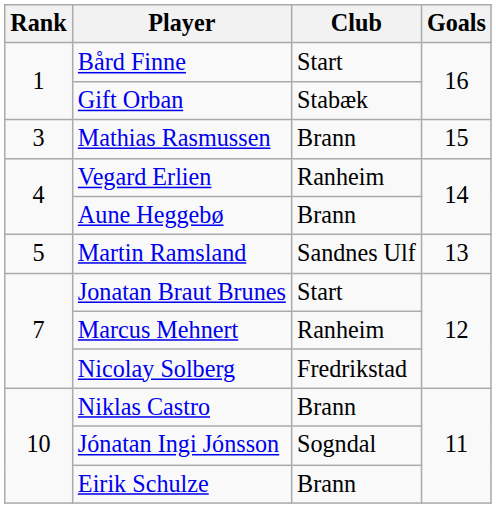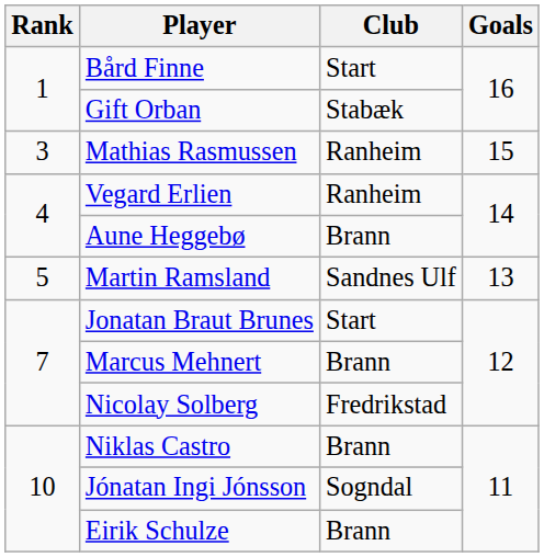 <table class="wikitable" style="text-align:center">
 <tr>
 <th>Rank</th>
 <th>Player</th>
 <th>Club</th>
 <th>Goals</th>
 </tr>
 <tr>
 <td rowspan="2">1</td>
 <td align=left> <a href='#'>Bård Finne</a></td>
 <td align=left>Start</td>
 <td rowspan="2">16</td>
 </tr>
 <tr>
 <td align=left> <a href='#'>Gift Orban</a></td>
 <td align=left>Stabæk</td>
 </tr>
 <tr>
 <td rowspan="1">3</td>
 <td align=left> <a href='#'>Mathias Rasmussen</a></td>
-<td align=left>Brann</td>
+<td align=left>Ranheim</td>
 <td rowspan="1">15</td>
 </tr>
 <tr>
 <td rowspan="2">4</td>
 <td align=left> <a href='#'>Vegard Erlien</a></td>
 <td align=left>Ranheim</td>
 <td rowspan="2">14</td>
 </tr>
 <tr>
 <td align=left> <a href='#'>Aune Heggebø</a></td>
 <td align=left>Brann</td>
 </tr>
 <tr>
 <td rowspan="1">5</td>
 <td align=left> <a href='#'>Martin Ramsland</a></td>
 <td align=left>Sandnes Ulf</td>
 <td rowspan="1">13</td>
 </tr>
 <tr>
 <td rowspan="3">7</td>
 <td align=left> <a href='#'>Jonatan Braut Brunes</a></td>
 <td align=left>Start</td>
 <td rowspan="3">12</td>
 </tr>
 <tr>
 <td align=left> <a href='#'>Marcus Mehnert</a></td>
-<td align=left>Ranheim</td>
+<td align=left>Brann</td>
 </tr>
 <tr>
 <td align=left> <a href='#'>Nicolay Solberg</a></td>
 <td align=left>Fredrikstad</td>
 </tr>
 <tr>
 <td rowspan="3">10</td>
 <td align=left> <a href='#'>Niklas Castro</a></td>
 <td align=left>Brann</td>
 <td rowspan="3">11</td>
 </tr>
 <tr>
 <td align=left> <a href='#'>Jónatan Ingi Jónsson</a></td>
 <td align=left>Sogndal</td>
 </tr>
 <tr>
 <td align=left> <a href='#'>Eirik Schulze</a></td>
 <td align=left>Brann</td>
 </tr>
 </table>
